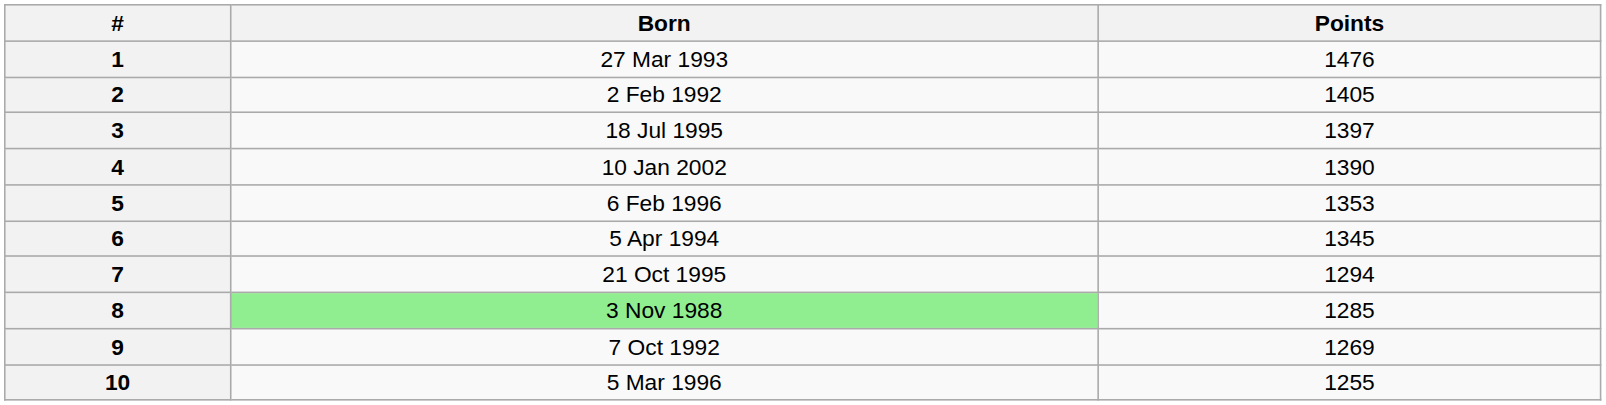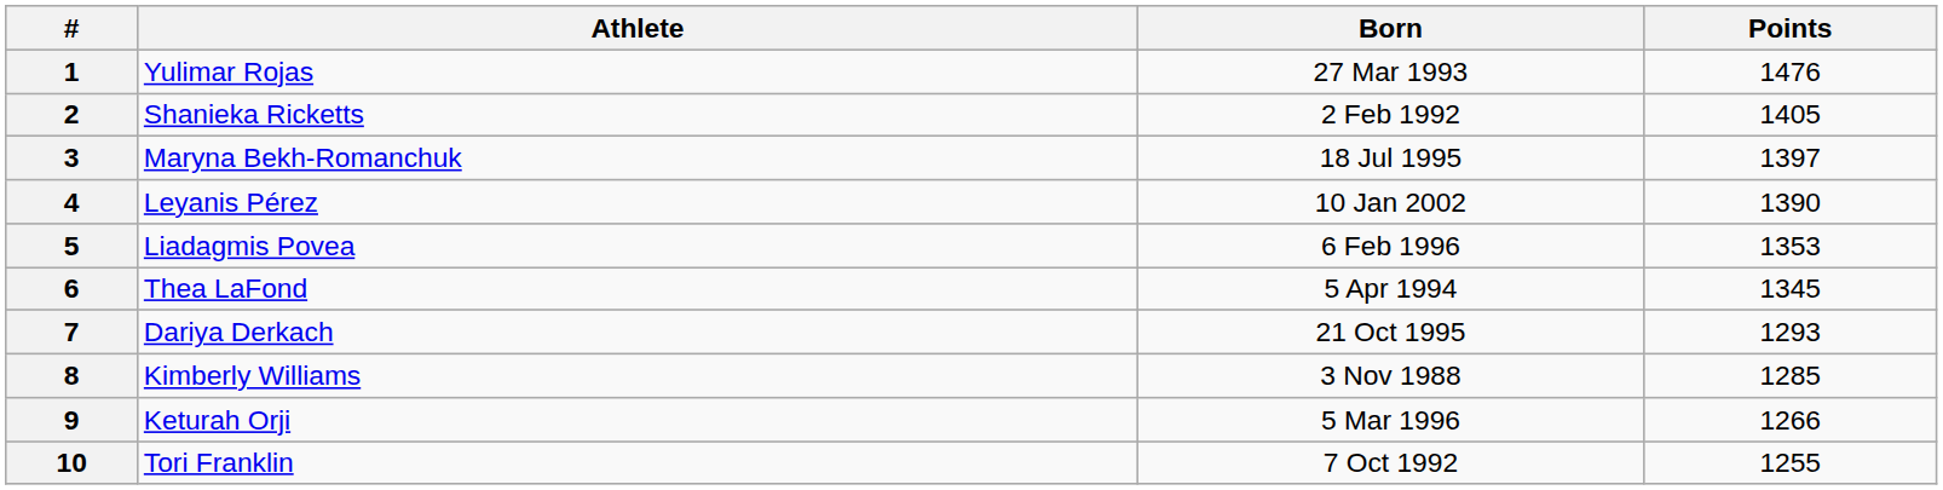 <table class="wikitable" width=80% style="font-size:90%; text-align:center;">
 <tr>
 <th>#</th>
+<th>Athlete</th>
 <th>Born</th>
 <th>Points</th>
 </tr>
 <tr>
 <th>1</th>
+<td align=left> <a href='#'>Yulimar Rojas</a></td>
 <td>27 Mar 1993</td>
 <td>1476</td>
 </tr>
 <tr>
 <th>2</th>
+<td align=left> <a href='#'>Shanieka Ricketts</a></td>
 <td>2 Feb 1992</td>
 <td>1405</td>
 </tr>
 <tr>
 <th>3</th>
+<td align=left> <a href='#'>Maryna Bekh-Romanchuk</a></td>
 <td>18 Jul 1995</td>
 <td>1397</td>
 </tr>
 <tr>
 <th>4</th>
+<td align=left> <a href='#'>Leyanis Pérez</a></td>
 <td>10 Jan 2002</td>
 <td>1390</td>
 </tr>
 <tr>
 <th>5</th>
+<td align=left> <a href='#'>Liadagmis Povea</a></td>
 <td>6 Feb 1996</td>
 <td>1353</td>
 </tr>
 <tr>
 <th>6</th>
+<td align=left> <a href='#'>Thea LaFond</a></td>
 <td>5 Apr 1994</td>
 <td>1345</td>
 </tr>
 <tr>
 <th>7</th>
+<td align=left> <a href='#'>Dariya Derkach</a></td>
 <td>21 Oct 1995</td>
-<td>1294</td>
+<td>1293</td>
 </tr>
 <tr>
 <th>8</th>
-<td style="background: lightgreen;">3 Nov 1988</td>
+<td align=left> <a href='#'>Kimberly Williams</a></td>
+<td>3 Nov 1988</td>
 <td>1285</td>
 </tr>
 <tr>
 <th>9</th>
-<td>7 Oct 1992</td>
-<td>1269</td>
+<td align=left> <a href='#'>Keturah Orji</a></td>
+<td>5 Mar 1996</td>
+<td>1266</td>
 </tr>
 <tr>
 <th>10</th>
-<td>5 Mar 1996</td>
+<td align=left> <a href='#'>Tori Franklin</a></td>
+<td>7 Oct 1992</td>
 <td>1255</td>
 </tr>
 </table>
